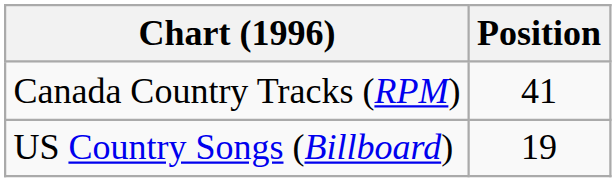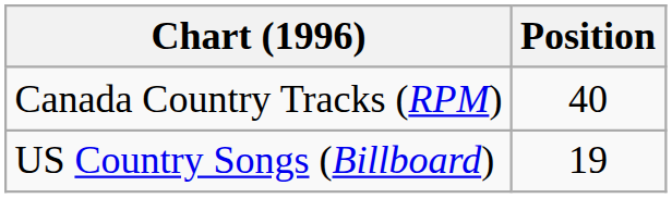 <table class="wikitable sortable">
 <tr>
 <th scope="col">Chart (1996)</th>
 <th scope="col">Position</th>
 </tr>
 <tr>
 <td>Canada Country Tracks (<em><a href='#'>RPM</a></em>)</td>
-<td align="center">41</td>
+<td align="center">40</td>
 </tr>
 <tr>
 <td>US <a href='#'>Country Songs</a> (<em><a href='#'>Billboard</a></em>)</td>
 <td align="center">19</td>
 </tr>
 </table>
